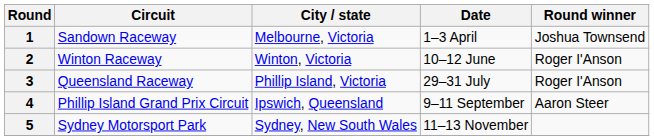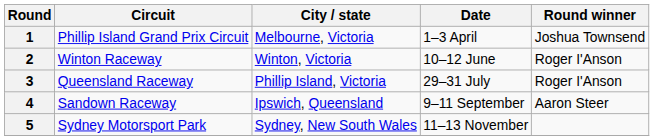 <table class="wikitable" style="font-size: 95%">
 <tr>
 <th>Round</th>
 <th>Circuit</th>
 <th>City / state</th>
 <th>Date</th>
 <th>Round winner</th>
 </tr>
 <tr>
 <th>1</th>
-<td> <a href='#'>Sandown Raceway</a></td>
+<td> <a href='#'>Phillip Island Grand Prix Circuit</a></td>
 <td><a href='#'>Melbourne</a>, <a href='#'>Victoria</a></td>
 <td>1–3 April</td>
 <td> Joshua Townsend</td>
 </tr>
 <tr>
 <th>2</th>
 <td> <a href='#'>Winton Raceway</a></td>
 <td><a href='#'>Winton</a>, <a href='#'>Victoria</a></td>
 <td>10–12 June</td>
 <td> Roger I'Anson</td>
 </tr>
 <tr>
 <th>3</th>
 <td> <a href='#'>Queensland Raceway</a></td>
 <td><a href='#'>Phillip Island</a>, <a href='#'>Victoria</a></td>
 <td>29–31 July</td>
 <td> Roger I'Anson</td>
 </tr>
 <tr>
 <th>4</th>
-<td> <a href='#'>Phillip Island Grand Prix Circuit</a></td>
+<td> <a href='#'>Sandown Raceway</a></td>
 <td><a href='#'>Ipswich</a>, <a href='#'>Queensland</a></td>
 <td>9–11 September</td>
 <td> Aaron Steer</td>
 </tr>
 <tr>
 <th>5</th>
 <td> <a href='#'>Sydney Motorsport Park</a></td>
 <td><a href='#'>Sydney</a>, <a href='#'>New South Wales</a></td>
 <td>11–13 November</td>
 <td></td>
 </tr>
 <tr>
 </tr>
 </table>
